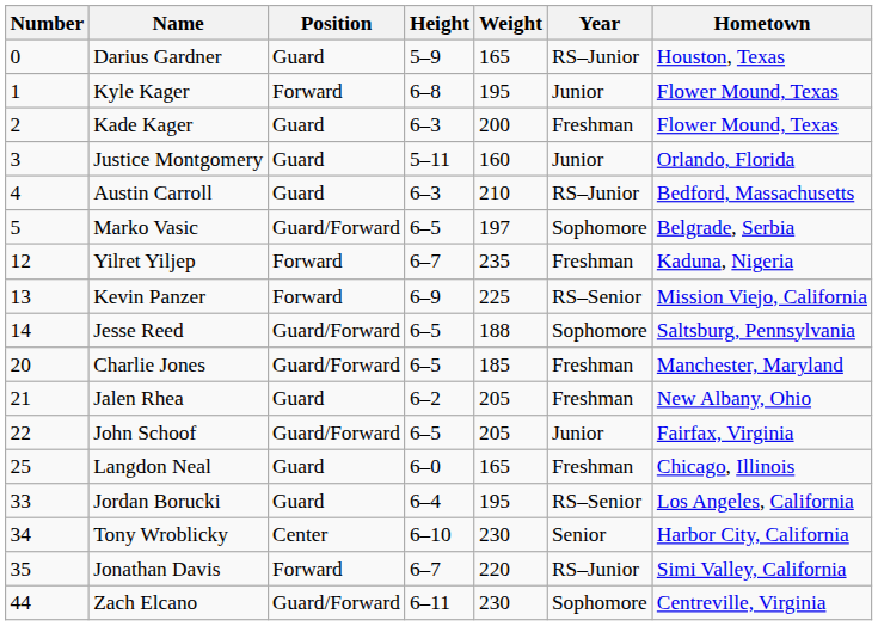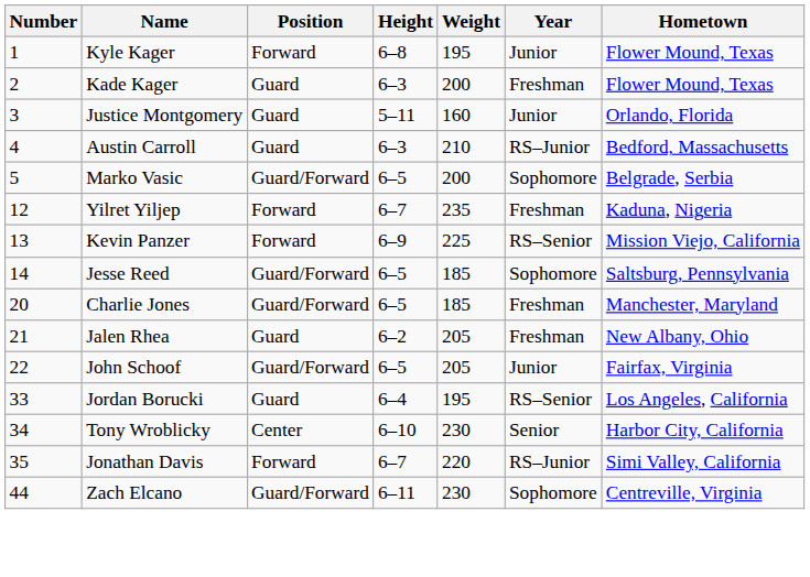 <table class="wikitable sortable " style="font-size: 95%;">
 <tr>
 <th>Number</th>
 <th>Name</th>
 <th>Position</th>
 <th>Height</th>
 <th>Weight</th>
 <th>Year</th>
 <th>Hometown</th>
-</tr>
-<tr>
-<td>0</td>
-<td>Darius Gardner</td>
-<td>Guard</td>
-<td>5–9</td>
-<td>165</td>
-<td>RS–Junior</td>
-<td><a href='#'>Houston</a>, <a href='#'>Texas</a></td>
 </tr>
 <tr>
 <td>1</td>
 <td>Kyle Kager</td>
 <td>Forward</td>
 <td>6–8</td>
 <td>195</td>
 <td>Junior</td>
 <td><a href='#'>Flower Mound, Texas</a></td>
 </tr>
 <tr>
 <td>2</td>
 <td>Kade Kager</td>
 <td>Guard</td>
 <td>6–3</td>
 <td>200</td>
 <td>Freshman</td>
 <td><a href='#'>Flower Mound, Texas</a></td>
 </tr>
 <tr>
 <td>3</td>
 <td>Justice Montgomery</td>
 <td>Guard</td>
 <td>5–11</td>
 <td>160</td>
 <td>Junior</td>
 <td><a href='#'>Orlando, Florida</a></td>
 </tr>
 <tr>
 <td>4</td>
 <td>Austin Carroll</td>
 <td>Guard</td>
 <td>6–3</td>
 <td>210</td>
 <td>RS–Junior</td>
 <td><a href='#'>Bedford, Massachusetts</a></td>
 </tr>
 <tr>
 <td>5</td>
 <td>Marko Vasic</td>
 <td>Guard/Forward</td>
 <td>6–5</td>
-<td>197</td>
+<td>200</td>
 <td>Sophomore</td>
 <td><a href='#'>Belgrade</a>, <a href='#'>Serbia</a></td>
 </tr>
 <tr>
 <td>12</td>
 <td>Yilret Yiljep</td>
 <td>Forward</td>
 <td>6–7</td>
 <td>235</td>
 <td>Freshman</td>
 <td><a href='#'>Kaduna</a>, <a href='#'>Nigeria</a></td>
 </tr>
 <tr>
 <td>13</td>
 <td>Kevin Panzer</td>
 <td>Forward</td>
 <td>6–9</td>
 <td>225</td>
 <td>RS–Senior</td>
 <td><a href='#'>Mission Viejo, California</a></td>
 </tr>
 <tr>
 <td>14</td>
 <td>Jesse Reed</td>
 <td>Guard/Forward</td>
 <td>6–5</td>
-<td>188</td>
+<td>185</td>
 <td>Sophomore</td>
 <td><a href='#'>Saltsburg, Pennsylvania</a></td>
 </tr>
 <tr>
 <td>20</td>
 <td>Charlie Jones</td>
 <td>Guard/Forward</td>
 <td>6–5</td>
 <td>185</td>
 <td>Freshman</td>
 <td><a href='#'>Manchester, Maryland</a></td>
 </tr>
 <tr>
 <td>21</td>
 <td>Jalen Rhea</td>
 <td>Guard</td>
 <td>6–2</td>
 <td>205</td>
 <td>Freshman</td>
 <td><a href='#'>New Albany, Ohio</a></td>
 </tr>
 <tr>
 <td>22</td>
 <td>John Schoof</td>
 <td>Guard/Forward</td>
 <td>6–5</td>
 <td>205</td>
 <td>Junior</td>
 <td><a href='#'>Fairfax, Virginia</a></td>
-</tr>
-<tr>
-<td>25</td>
-<td>Langdon Neal</td>
-<td>Guard</td>
-<td>6–0</td>
-<td>165</td>
-<td>Freshman</td>
-<td><a href='#'>Chicago</a>, <a href='#'>Illinois</a></td>
 </tr>
 <tr>
 <td>33</td>
 <td>Jordan Borucki</td>
 <td>Guard</td>
 <td>6–4</td>
 <td>195</td>
 <td>RS–Senior</td>
 <td><a href='#'>Los Angeles</a>, <a href='#'>California</a></td>
 </tr>
 <tr>
 <td>34</td>
 <td>Tony Wroblicky</td>
 <td>Center</td>
 <td>6–10</td>
 <td>230</td>
 <td>Senior</td>
 <td><a href='#'>Harbor City, California</a></td>
 </tr>
 <tr>
 <td>35</td>
 <td>Jonathan Davis</td>
 <td>Forward</td>
 <td>6–7</td>
 <td>220</td>
 <td>RS–Junior</td>
 <td><a href='#'>Simi Valley, California</a></td>
 </tr>
 <tr>
 <td>44</td>
 <td>Zach Elcano</td>
 <td>Guard/Forward</td>
 <td>6–11</td>
 <td>230</td>
 <td>Sophomore</td>
 <td><a href='#'>Centreville, Virginia</a></td>
 </tr>
 </table>
